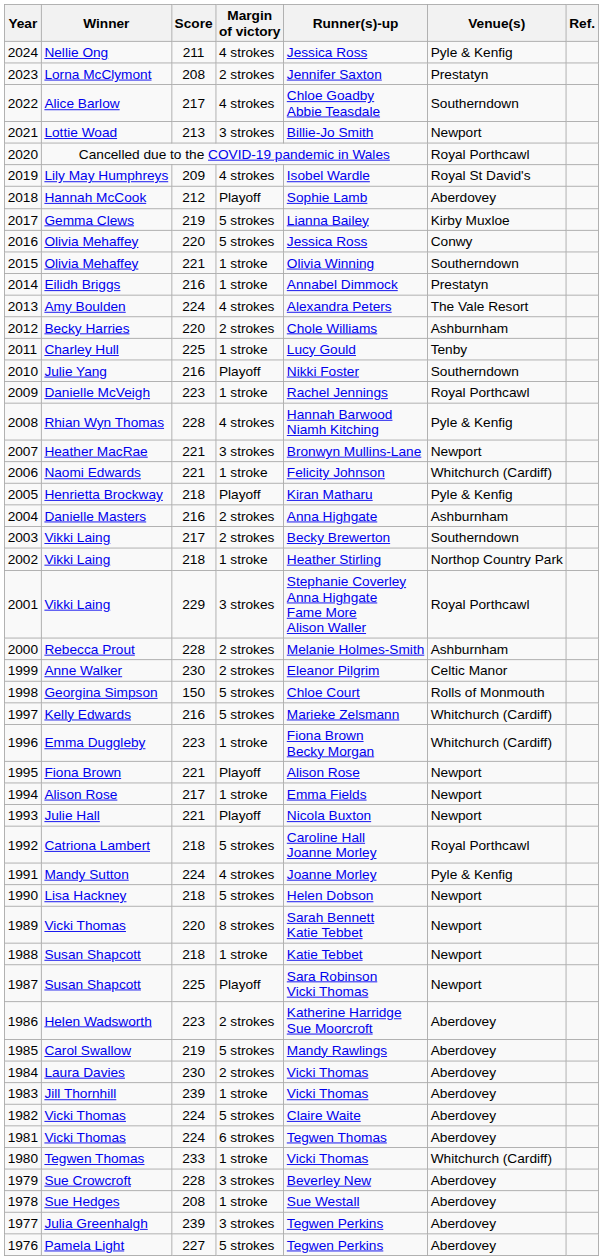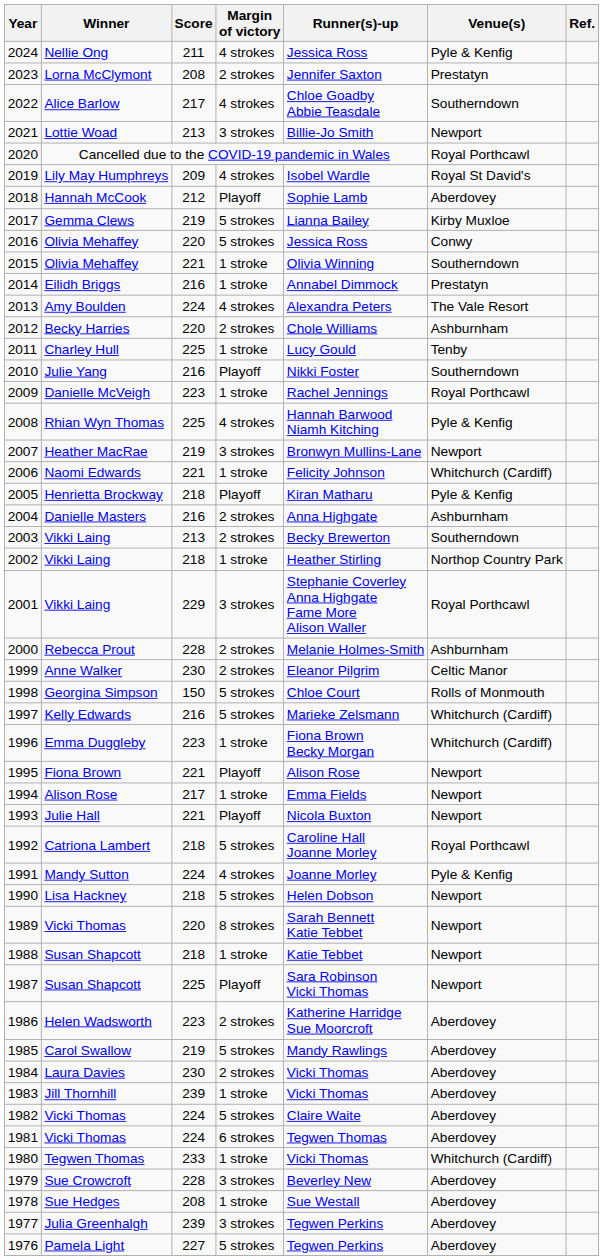 <table class="wikitable sortable" style="font-size: 95%;">
 <tr>
 <th>Year</th>
 <th>Winner</th>
 <th>Score</th>
 <th>Margin<br>of victory</th>
 <th>Runner(s)-up</th>
 <th>Venue(s)</th>
 <th>Ref.</th>
 </tr>
 <tr>
 <td>2024</td>
 <td> <a href='#'>Nellie Ong</a></td>
 <td align=center>211</td>
 <td>4 strokes</td>
 <td> <a href='#'>Jessica Ross</a></td>
 <td>Pyle & Kenfig</td>
 <td></td>
 </tr>
 <tr>
 <td>2023</td>
 <td> <a href='#'>Lorna McClymont</a></td>
 <td align=center>208</td>
 <td>2 strokes</td>
 <td> <a href='#'>Jennifer Saxton</a></td>
 <td>Prestatyn</td>
 <td></td>
 </tr>
 <tr>
 <td>2022</td>
 <td> <a href='#'>Alice Barlow</a></td>
 <td align=center>217</td>
 <td>4 strokes</td>
 <td> <a href='#'>Chloe Goadby</a><br> <a href='#'>Abbie Teasdale</a></td>
 <td>Southerndown</td>
 <td></td>
 </tr>
 <tr>
 <td>2021</td>
 <td> <a href='#'>Lottie Woad</a></td>
 <td align=center>213</td>
 <td>3 strokes</td>
 <td> <a href='#'>Billie-Jo Smith</a></td>
 <td>Newport</td>
 <td></td>
 </tr>
 <tr>
 <td>2020</td>
 <td colspan="4"align="center">Cancelled due to the <a href='#'>COVID-19 pandemic in Wales</a></td>
 <td>Royal Porthcawl</td>
 <td></td>
 </tr>
 <tr>
 <td>2019</td>
 <td> <a href='#'>Lily May Humphreys</a></td>
 <td align=center>209</td>
 <td>4 strokes</td>
 <td> <a href='#'>Isobel Wardle</a></td>
 <td>Royal St David's</td>
 <td></td>
 </tr>
 <tr>
 <td>2018</td>
 <td> <a href='#'>Hannah McCook</a></td>
 <td align=center>212</td>
 <td>Playoff</td>
 <td> <a href='#'>Sophie Lamb</a></td>
 <td>Aberdovey</td>
 <td></td>
 </tr>
 <tr>
 <td>2017</td>
 <td> <a href='#'>Gemma Clews</a></td>
 <td align=center>219</td>
 <td>5 strokes</td>
 <td> <a href='#'>Lianna Bailey</a></td>
 <td>Kirby Muxloe</td>
 <td></td>
 </tr>
 <tr>
 <td>2016</td>
 <td> <a href='#'>Olivia Mehaffey</a></td>
 <td align=center>220</td>
 <td>5 strokes</td>
 <td> <a href='#'>Jessica Ross</a></td>
 <td>Conwy</td>
 <td></td>
 </tr>
 <tr>
 <td>2015</td>
 <td> <a href='#'>Olivia Mehaffey</a></td>
 <td align=center>221</td>
 <td>1 stroke</td>
 <td> <a href='#'>Olivia Winning</a></td>
 <td>Southerndown</td>
 <td></td>
 </tr>
 <tr>
 <td>2014</td>
 <td> <a href='#'>Eilidh Briggs</a></td>
 <td align=center>216</td>
 <td>1 stroke</td>
 <td> <a href='#'>Annabel Dimmock</a></td>
 <td>Prestatyn</td>
 <td></td>
 </tr>
 <tr>
 <td>2013</td>
 <td> <a href='#'>Amy Boulden</a></td>
 <td align=center>224</td>
 <td>4 strokes</td>
 <td> <a href='#'>Alexandra Peters</a></td>
 <td>The Vale Resort</td>
 <td></td>
 </tr>
 <tr>
 <td>2012</td>
 <td> <a href='#'>Becky Harries</a></td>
 <td align=center>220</td>
 <td>2 strokes</td>
 <td> <a href='#'>Chole Williams</a></td>
 <td>Ashburnham</td>
 <td></td>
 </tr>
 <tr>
 <td>2011</td>
 <td> <a href='#'>Charley Hull</a></td>
 <td align=center>225</td>
 <td>1 stroke</td>
 <td> <a href='#'>Lucy Gould</a></td>
 <td>Tenby</td>
 <td></td>
 </tr>
 <tr>
 <td>2010</td>
 <td> <a href='#'>Julie Yang</a></td>
 <td align=center>216</td>
 <td>Playoff</td>
 <td> <a href='#'>Nikki Foster</a></td>
 <td>Southerndown</td>
 <td></td>
 </tr>
 <tr>
 <td>2009</td>
 <td> <a href='#'>Danielle McVeigh</a></td>
 <td align=center>223</td>
 <td>1 stroke</td>
 <td> <a href='#'>Rachel Jennings</a></td>
 <td>Royal Porthcawl</td>
 <td></td>
 </tr>
 <tr>
 <td>2008</td>
 <td> <a href='#'>Rhian Wyn Thomas</a></td>
-<td align=center>228</td>
+<td align=center>225</td>
 <td>4 strokes</td>
 <td> <a href='#'>Hannah Barwood</a><br> <a href='#'>Niamh Kitching</a></td>
 <td>Pyle & Kenfig</td>
 <td></td>
 </tr>
 <tr>
 <td>2007</td>
 <td> <a href='#'>Heather MacRae</a></td>
-<td align=center>221</td>
+<td align=center>219</td>
 <td>3 strokes</td>
 <td> <a href='#'>Bronwyn Mullins-Lane</a></td>
 <td>Newport</td>
 <td></td>
 </tr>
 <tr>
 <td>2006</td>
 <td> <a href='#'>Naomi Edwards</a></td>
 <td align=center>221</td>
 <td>1 stroke</td>
 <td> <a href='#'>Felicity Johnson</a></td>
 <td>Whitchurch (Cardiff)</td>
 <td></td>
 </tr>
 <tr>
 <td>2005</td>
 <td> <a href='#'>Henrietta Brockway</a></td>
 <td align=center>218</td>
 <td>Playoff</td>
 <td> <a href='#'>Kiran Matharu</a></td>
 <td>Pyle & Kenfig</td>
 <td></td>
 </tr>
 <tr>
 <td>2004</td>
 <td> <a href='#'>Danielle Masters</a></td>
 <td align=center>216</td>
 <td>2 strokes</td>
 <td> <a href='#'>Anna Highgate</a></td>
 <td>Ashburnham</td>
 <td></td>
 </tr>
 <tr>
 <td>2003</td>
 <td> <a href='#'>Vikki Laing</a></td>
-<td align=center>217</td>
+<td align=center>213</td>
 <td>2 strokes</td>
 <td> <a href='#'>Becky Brewerton</a></td>
 <td>Southerndown</td>
 <td></td>
 </tr>
 <tr>
 <td>2002</td>
 <td> <a href='#'>Vikki Laing</a></td>
 <td align=center>218</td>
 <td>1 stroke</td>
 <td> <a href='#'>Heather Stirling</a></td>
 <td>Northop Country Park</td>
 <td></td>
 </tr>
 <tr>
 <td>2001</td>
 <td> <a href='#'>Vikki Laing</a></td>
 <td align=center>229</td>
 <td>3 strokes</td>
 <td> <a href='#'>Stephanie Coverley</a><br> <a href='#'>Anna Highgate</a><br> <a href='#'>Fame More</a><br> <a href='#'>Alison Waller</a></td>
 <td>Royal Porthcawl</td>
 <td></td>
 </tr>
 <tr>
 <td>2000</td>
 <td> <a href='#'>Rebecca Prout</a></td>
 <td align=center>228</td>
 <td>2 strokes</td>
 <td> <a href='#'>Melanie Holmes-Smith</a></td>
 <td>Ashburnham</td>
 <td></td>
 </tr>
 <tr>
 <td>1999</td>
 <td> <a href='#'>Anne Walker</a></td>
 <td align=center>230</td>
 <td>2 strokes</td>
 <td> <a href='#'>Eleanor Pilgrim</a></td>
 <td>Celtic Manor</td>
 <td></td>
 </tr>
 <tr>
 <td>1998</td>
 <td> <a href='#'>Georgina Simpson</a></td>
 <td align=center>150</td>
 <td>5 strokes</td>
 <td> <a href='#'>Chloe Court</a></td>
 <td>Rolls of Monmouth</td>
 <td></td>
 </tr>
 <tr>
 <td>1997</td>
 <td> <a href='#'>Kelly Edwards</a></td>
 <td align=center>216</td>
 <td>5 strokes</td>
 <td> <a href='#'>Marieke Zelsmann</a></td>
 <td>Whitchurch (Cardiff)</td>
 <td></td>
 </tr>
 <tr>
 <td>1996</td>
 <td> <a href='#'>Emma Duggleby</a></td>
 <td align=center>223</td>
 <td>1 stroke</td>
 <td> <a href='#'>Fiona Brown</a><br> <a href='#'>Becky Morgan</a></td>
 <td>Whitchurch (Cardiff)</td>
 <td></td>
 </tr>
 <tr>
 <td>1995</td>
 <td> <a href='#'>Fiona Brown</a></td>
 <td align=center>221</td>
 <td>Playoff</td>
 <td> <a href='#'>Alison Rose</a></td>
 <td>Newport</td>
 <td></td>
 </tr>
 <tr>
 <td>1994</td>
 <td> <a href='#'>Alison Rose</a></td>
 <td align=center>217</td>
 <td>1 stroke</td>
 <td> <a href='#'>Emma Fields</a></td>
 <td>Newport</td>
 <td></td>
 </tr>
 <tr>
 <td>1993</td>
 <td> <a href='#'>Julie Hall</a></td>
 <td align=center>221</td>
 <td>Playoff</td>
 <td> <a href='#'>Nicola Buxton</a></td>
 <td>Newport</td>
 <td></td>
 </tr>
 <tr>
 <td>1992</td>
 <td> <a href='#'>Catriona Lambert</a></td>
 <td align=center>218</td>
 <td>5 strokes</td>
 <td> <a href='#'>Caroline Hall</a><br> <a href='#'>Joanne Morley</a></td>
 <td>Royal Porthcawl</td>
 <td></td>
 </tr>
 <tr>
 <td>1991</td>
 <td> <a href='#'>Mandy Sutton</a></td>
 <td align=center>224</td>
 <td>4 strokes</td>
 <td> <a href='#'>Joanne Morley</a></td>
 <td>Pyle & Kenfig</td>
 <td></td>
 </tr>
 <tr>
 <td>1990</td>
 <td> <a href='#'>Lisa Hackney</a></td>
 <td align=center>218</td>
 <td>5 strokes</td>
 <td> <a href='#'>Helen Dobson</a></td>
 <td>Newport</td>
 <td></td>
 </tr>
 <tr>
 <td>1989</td>
 <td> <a href='#'>Vicki Thomas</a></td>
 <td align=center>220</td>
 <td>8 strokes</td>
 <td> <a href='#'>Sarah Bennett</a><br> <a href='#'>Katie Tebbet</a></td>
 <td>Newport</td>
 <td></td>
 </tr>
 <tr>
 <td>1988</td>
 <td> <a href='#'>Susan Shapcott</a></td>
 <td align=center>218</td>
 <td>1 stroke</td>
 <td> <a href='#'>Katie Tebbet</a></td>
 <td>Newport</td>
 <td></td>
 </tr>
 <tr>
 <td>1987</td>
 <td> <a href='#'>Susan Shapcott</a></td>
 <td align=center>225</td>
 <td>Playoff</td>
 <td> <a href='#'>Sara Robinson</a><br> <a href='#'>Vicki Thomas</a></td>
 <td>Newport</td>
 <td></td>
 </tr>
 <tr>
 <td>1986</td>
 <td> <a href='#'>Helen Wadsworth</a></td>
 <td align=center>223</td>
 <td>2 strokes</td>
 <td> <a href='#'>Katherine Harridge</a><br> <a href='#'>Sue Moorcroft</a></td>
 <td>Aberdovey</td>
 <td></td>
 </tr>
 <tr>
 <td>1985</td>
 <td> <a href='#'>Carol Swallow</a></td>
 <td align=center>219</td>
 <td>5 strokes</td>
 <td> <a href='#'>Mandy Rawlings</a></td>
 <td>Aberdovey</td>
 <td></td>
 </tr>
 <tr>
 <td>1984</td>
 <td> <a href='#'>Laura Davies</a></td>
 <td align=center>230</td>
 <td>2 strokes</td>
 <td> <a href='#'>Vicki Thomas</a></td>
 <td>Aberdovey</td>
 <td></td>
 </tr>
 <tr>
 <td>1983</td>
 <td> <a href='#'>Jill Thornhill</a></td>
 <td align=center>239</td>
 <td>1 stroke</td>
 <td> <a href='#'>Vicki Thomas</a></td>
 <td>Aberdovey</td>
 <td></td>
 </tr>
 <tr>
 <td>1982</td>
 <td> <a href='#'>Vicki Thomas</a></td>
 <td align=center>224</td>
 <td>5 strokes</td>
 <td> <a href='#'>Claire Waite</a></td>
 <td>Aberdovey</td>
 <td></td>
 </tr>
 <tr>
 <td>1981</td>
 <td> <a href='#'>Vicki Thomas</a></td>
 <td align=center>224</td>
 <td>6 strokes</td>
 <td> <a href='#'>Tegwen Thomas</a></td>
 <td>Aberdovey</td>
 <td></td>
 </tr>
 <tr>
 <td>1980</td>
 <td> <a href='#'>Tegwen Thomas</a></td>
 <td align=center>233</td>
 <td>1 stroke</td>
 <td> <a href='#'>Vicki Thomas</a></td>
 <td>Whitchurch (Cardiff)</td>
 <td></td>
 </tr>
 <tr>
 <td>1979</td>
 <td> <a href='#'>Sue Crowcroft</a></td>
 <td align=center>228</td>
 <td>3 strokes</td>
 <td> <a href='#'>Beverley New</a></td>
 <td>Aberdovey</td>
 <td></td>
 </tr>
 <tr>
 <td>1978</td>
 <td> <a href='#'>Sue Hedges</a></td>
 <td align=center>208</td>
 <td>1 stroke</td>
 <td> <a href='#'>Sue Westall</a></td>
 <td>Aberdovey</td>
 <td></td>
 </tr>
 <tr>
 <td>1977</td>
 <td> <a href='#'>Julia Greenhalgh</a></td>
 <td align=center>239</td>
 <td>3 strokes</td>
 <td> <a href='#'>Tegwen Perkins</a></td>
 <td>Aberdovey</td>
 <td></td>
 </tr>
 <tr>
 <td>1976</td>
 <td> <a href='#'>Pamela Light</a></td>
 <td align=center>227</td>
 <td>5 strokes</td>
 <td> <a href='#'>Tegwen Perkins</a></td>
 <td>Aberdovey</td>
 <td></td>
 </tr>
 </table>
